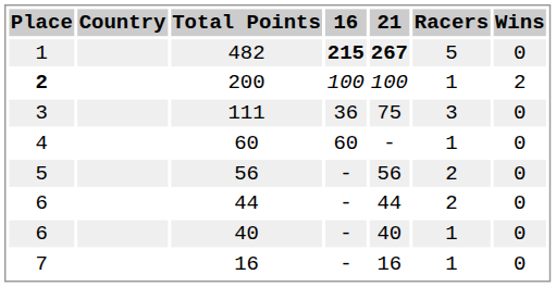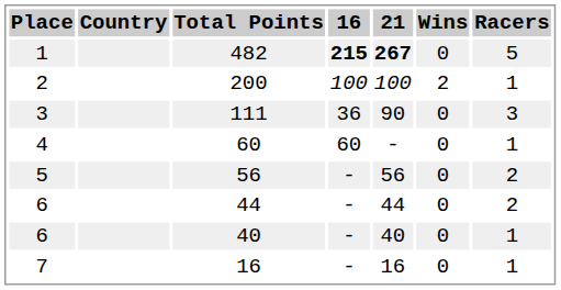 <table border="0" style="border: 1px solid #999; background-color:#FFFFFF; text-align:center">
 <tr align="center" bgcolor="#CCCCCC">
 <th>Place</th>
 <th>Country</th>
 <th>Total Points</th>
 <th>16</th>
 <th>21</th>
+<th>Wins</th>
 <th>Racers</th>
-<th>Wins</th>
 </tr>
 <tr bgcolor="#EFEFEF">
 <td>1</td>
 <td align="left"></td>
 <td>482</td>
 <td><strong>215</strong></td>
 <td><strong>267</strong></td>
+<td>0</td>
 <td>5</td>
-<td>0</td>
 </tr>
 <tr>
-<td><strong>2</strong></td>
+<td>2</td>
 <td align="left"></td>
 <td>200</td>
 <td><em>100</em></td>
 <td><em>100</em></td>
+<td>2</td>
 <td>1</td>
-<td>2</td>
 </tr>
 <tr bgcolor="#EFEFEF">
 <td>3</td>
 <td align="left"></td>
 <td>111</td>
 <td>36</td>
-<td>75</td>
+<td>90</td>
+<td>0</td>
 <td>3</td>
-<td>0</td>
 </tr>
 <tr>
 <td>4</td>
 <td align="left"></td>
 <td>60</td>
 <td>60</td>
 <td>-</td>
+<td>0</td>
 <td>1</td>
-<td>0</td>
 </tr>
 <tr bgcolor="#EFEFEF">
 <td>5</td>
 <td align="left"></td>
 <td>56</td>
 <td>-</td>
 <td>56</td>
+<td>0</td>
 <td>2</td>
-<td>0</td>
 </tr>
 <tr>
 <td>6</td>
 <td align="left"></td>
 <td>44</td>
 <td>-</td>
 <td>44</td>
+<td>0</td>
 <td>2</td>
-<td>0</td>
 </tr>
 <tr bgcolor="#EFEFEF">
 <td>6</td>
 <td align="left"></td>
 <td>40</td>
 <td>-</td>
 <td>40</td>
+<td>0</td>
 <td>1</td>
-<td>0</td>
 </tr>
 <tr>
 <td>7</td>
 <td align="left"></td>
 <td>16</td>
 <td>-</td>
 <td>16</td>
+<td>0</td>
 <td>1</td>
-<td>0</td>
 </tr>
 </table>
